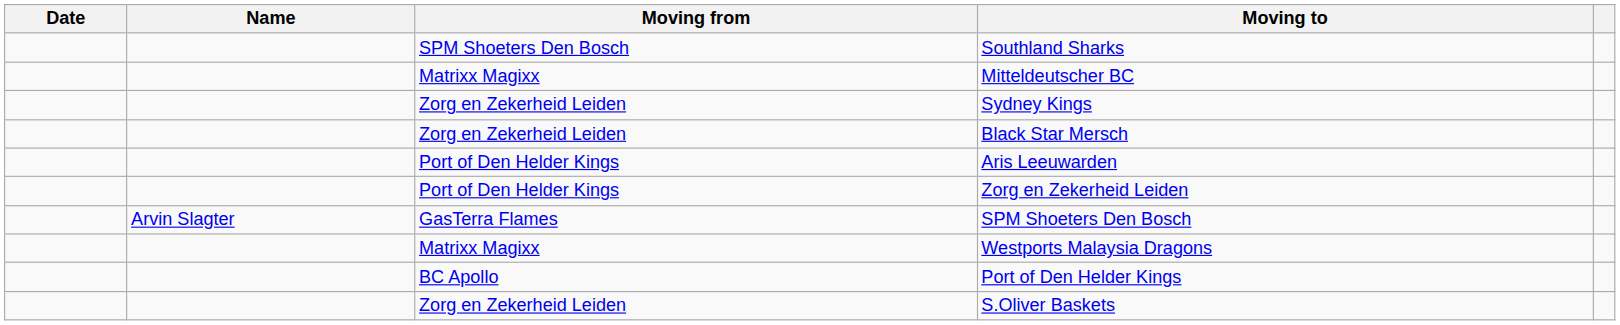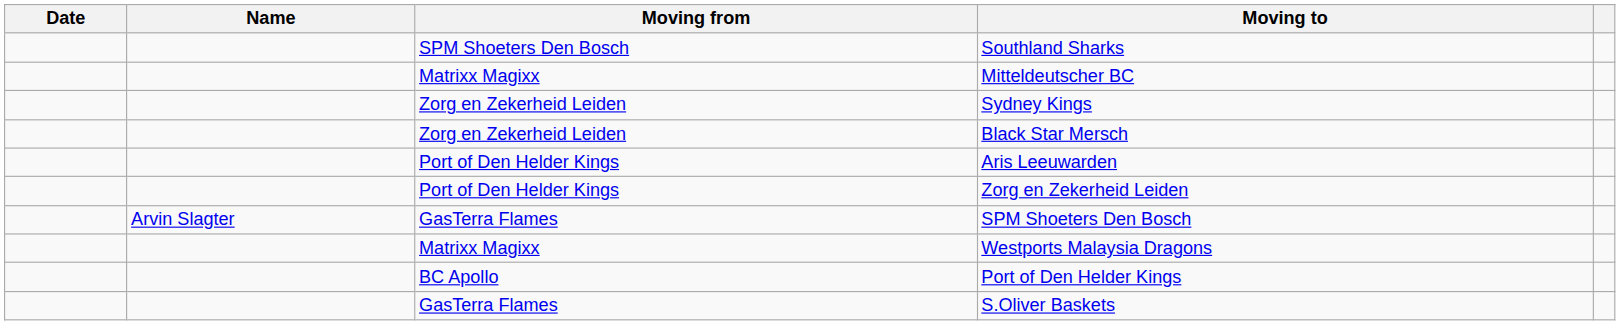 <table class="wikitable sortable"  width=90%>
 <tr>
 <th>Date</th>
 <th>Name</th>
 <th>Moving from</th>
 <th>Moving to</th>
 <th></th>
 </tr>
 <tr>
 <td></td>
 <td> </td>
 <td> <a href='#'>SPM Shoeters Den Bosch</a></td>
 <td> <a href='#'>Southland Sharks</a></td>
 <td style="text-align:center;"></td>
 </tr>
 <tr>
 <td></td>
 <td> </td>
 <td> <a href='#'>Matrixx Magixx</a></td>
 <td> <a href='#'>Mitteldeutscher BC</a></td>
 <td style="text-align:center;"></td>
 </tr>
 <tr>
 <td></td>
 <td>  </td>
 <td> <a href='#'>Zorg en Zekerheid Leiden</a></td>
 <td> <a href='#'>Sydney Kings</a></td>
 <td style="text-align:center;"></td>
 </tr>
 <tr>
 <td></td>
 <td>  </td>
 <td> <a href='#'>Zorg en Zekerheid Leiden</a></td>
 <td> <a href='#'>Black Star Mersch</a></td>
 <td style="text-align:center;"></td>
 </tr>
 <tr>
 <td></td>
 <td>  </td>
 <td> <a href='#'>Port of Den Helder Kings</a></td>
 <td> <a href='#'>Aris Leeuwarden</a></td>
 <td style="text-align:center;"></td>
 </tr>
 <tr>
 <td></td>
 <td>  </td>
 <td> <a href='#'>Port of Den Helder Kings</a></td>
 <td> <a href='#'>Zorg en Zekerheid Leiden</a></td>
 <td style="text-align:center;"></td>
 </tr>
 <tr>
 <td></td>
 <td> <a href='#'>Arvin Slagter</a></td>
 <td> <a href='#'>GasTerra Flames</a></td>
 <td> <a href='#'>SPM Shoeters Den Bosch</a></td>
 <td style="text-align:center;"></td>
 </tr>
 <tr>
 <td></td>
 <td> </td>
 <td> <a href='#'>Matrixx Magixx</a></td>
 <td> <a href='#'>Westports Malaysia Dragons</a></td>
 <td style="text-align:center;"></td>
 </tr>
 <tr>
 <td></td>
 <td> </td>
 <td> <a href='#'>BC Apollo</a></td>
 <td> <a href='#'>Port of Den Helder Kings</a></td>
 <td style="text-align:center;"></td>
 </tr>
 <tr>
 <td></td>
 <td> </td>
-<td> <a href='#'>Zorg en Zekerheid Leiden</a></td>
+<td> <a href='#'>GasTerra Flames</a></td>
 <td> <a href='#'>S.Oliver Baskets</a></td>
 <td style="text-align:center;"></td>
 </tr>
 </table>
